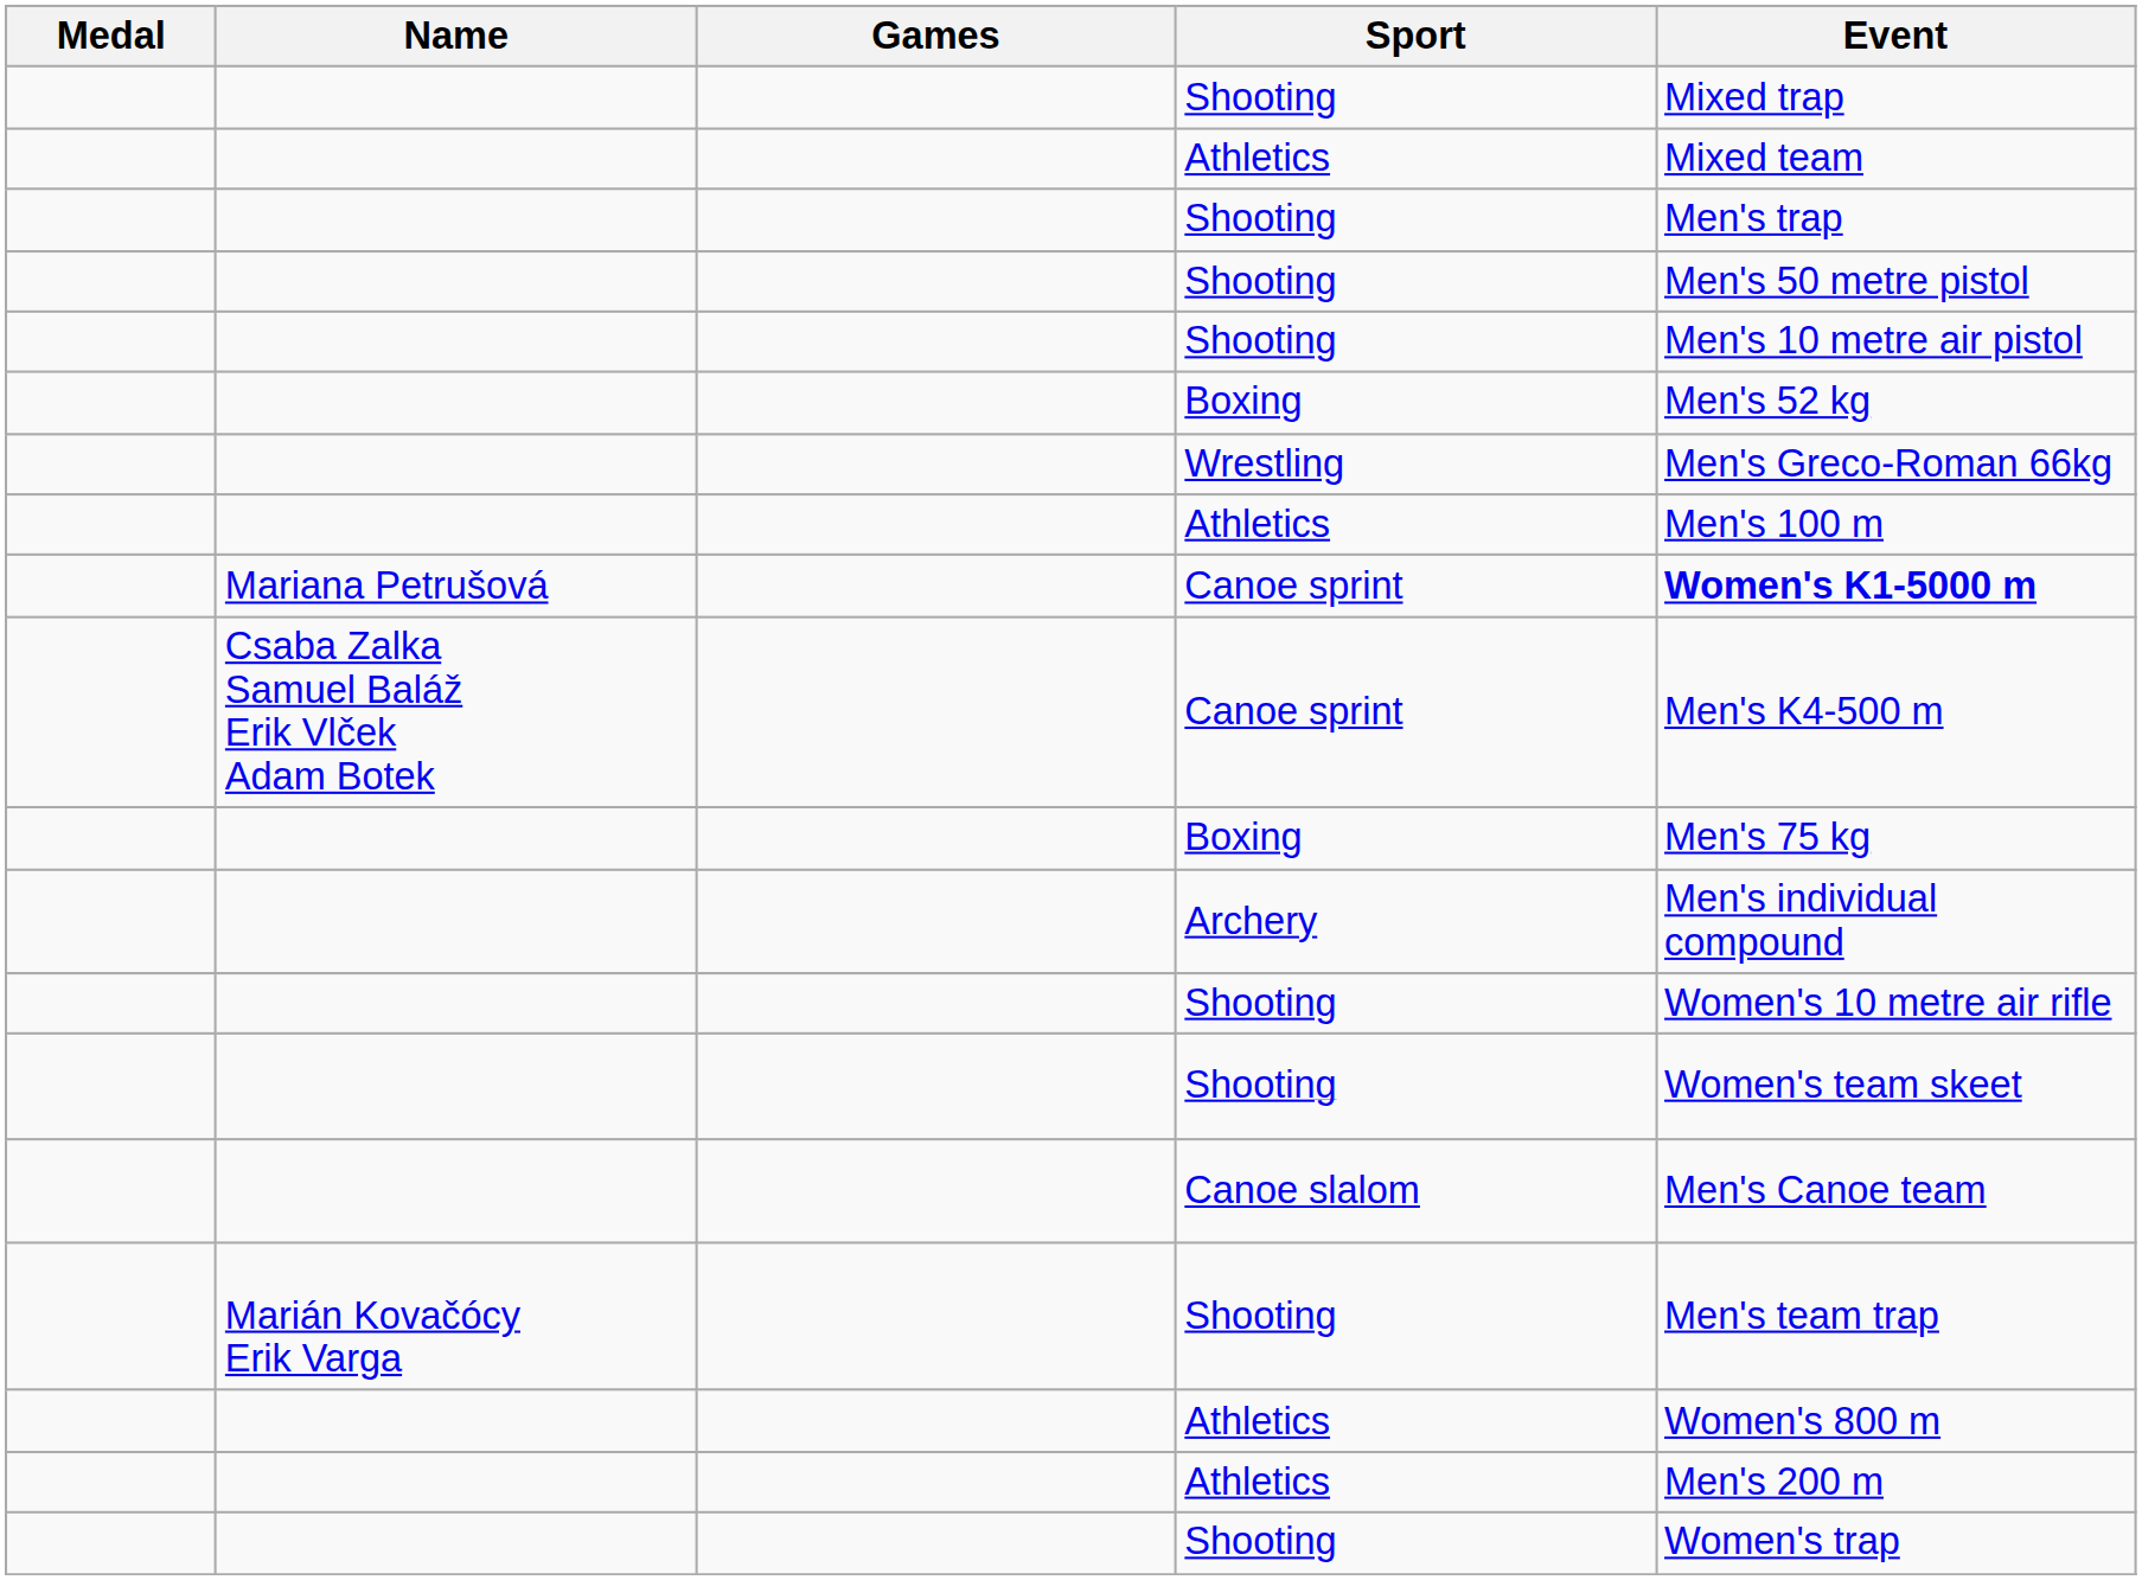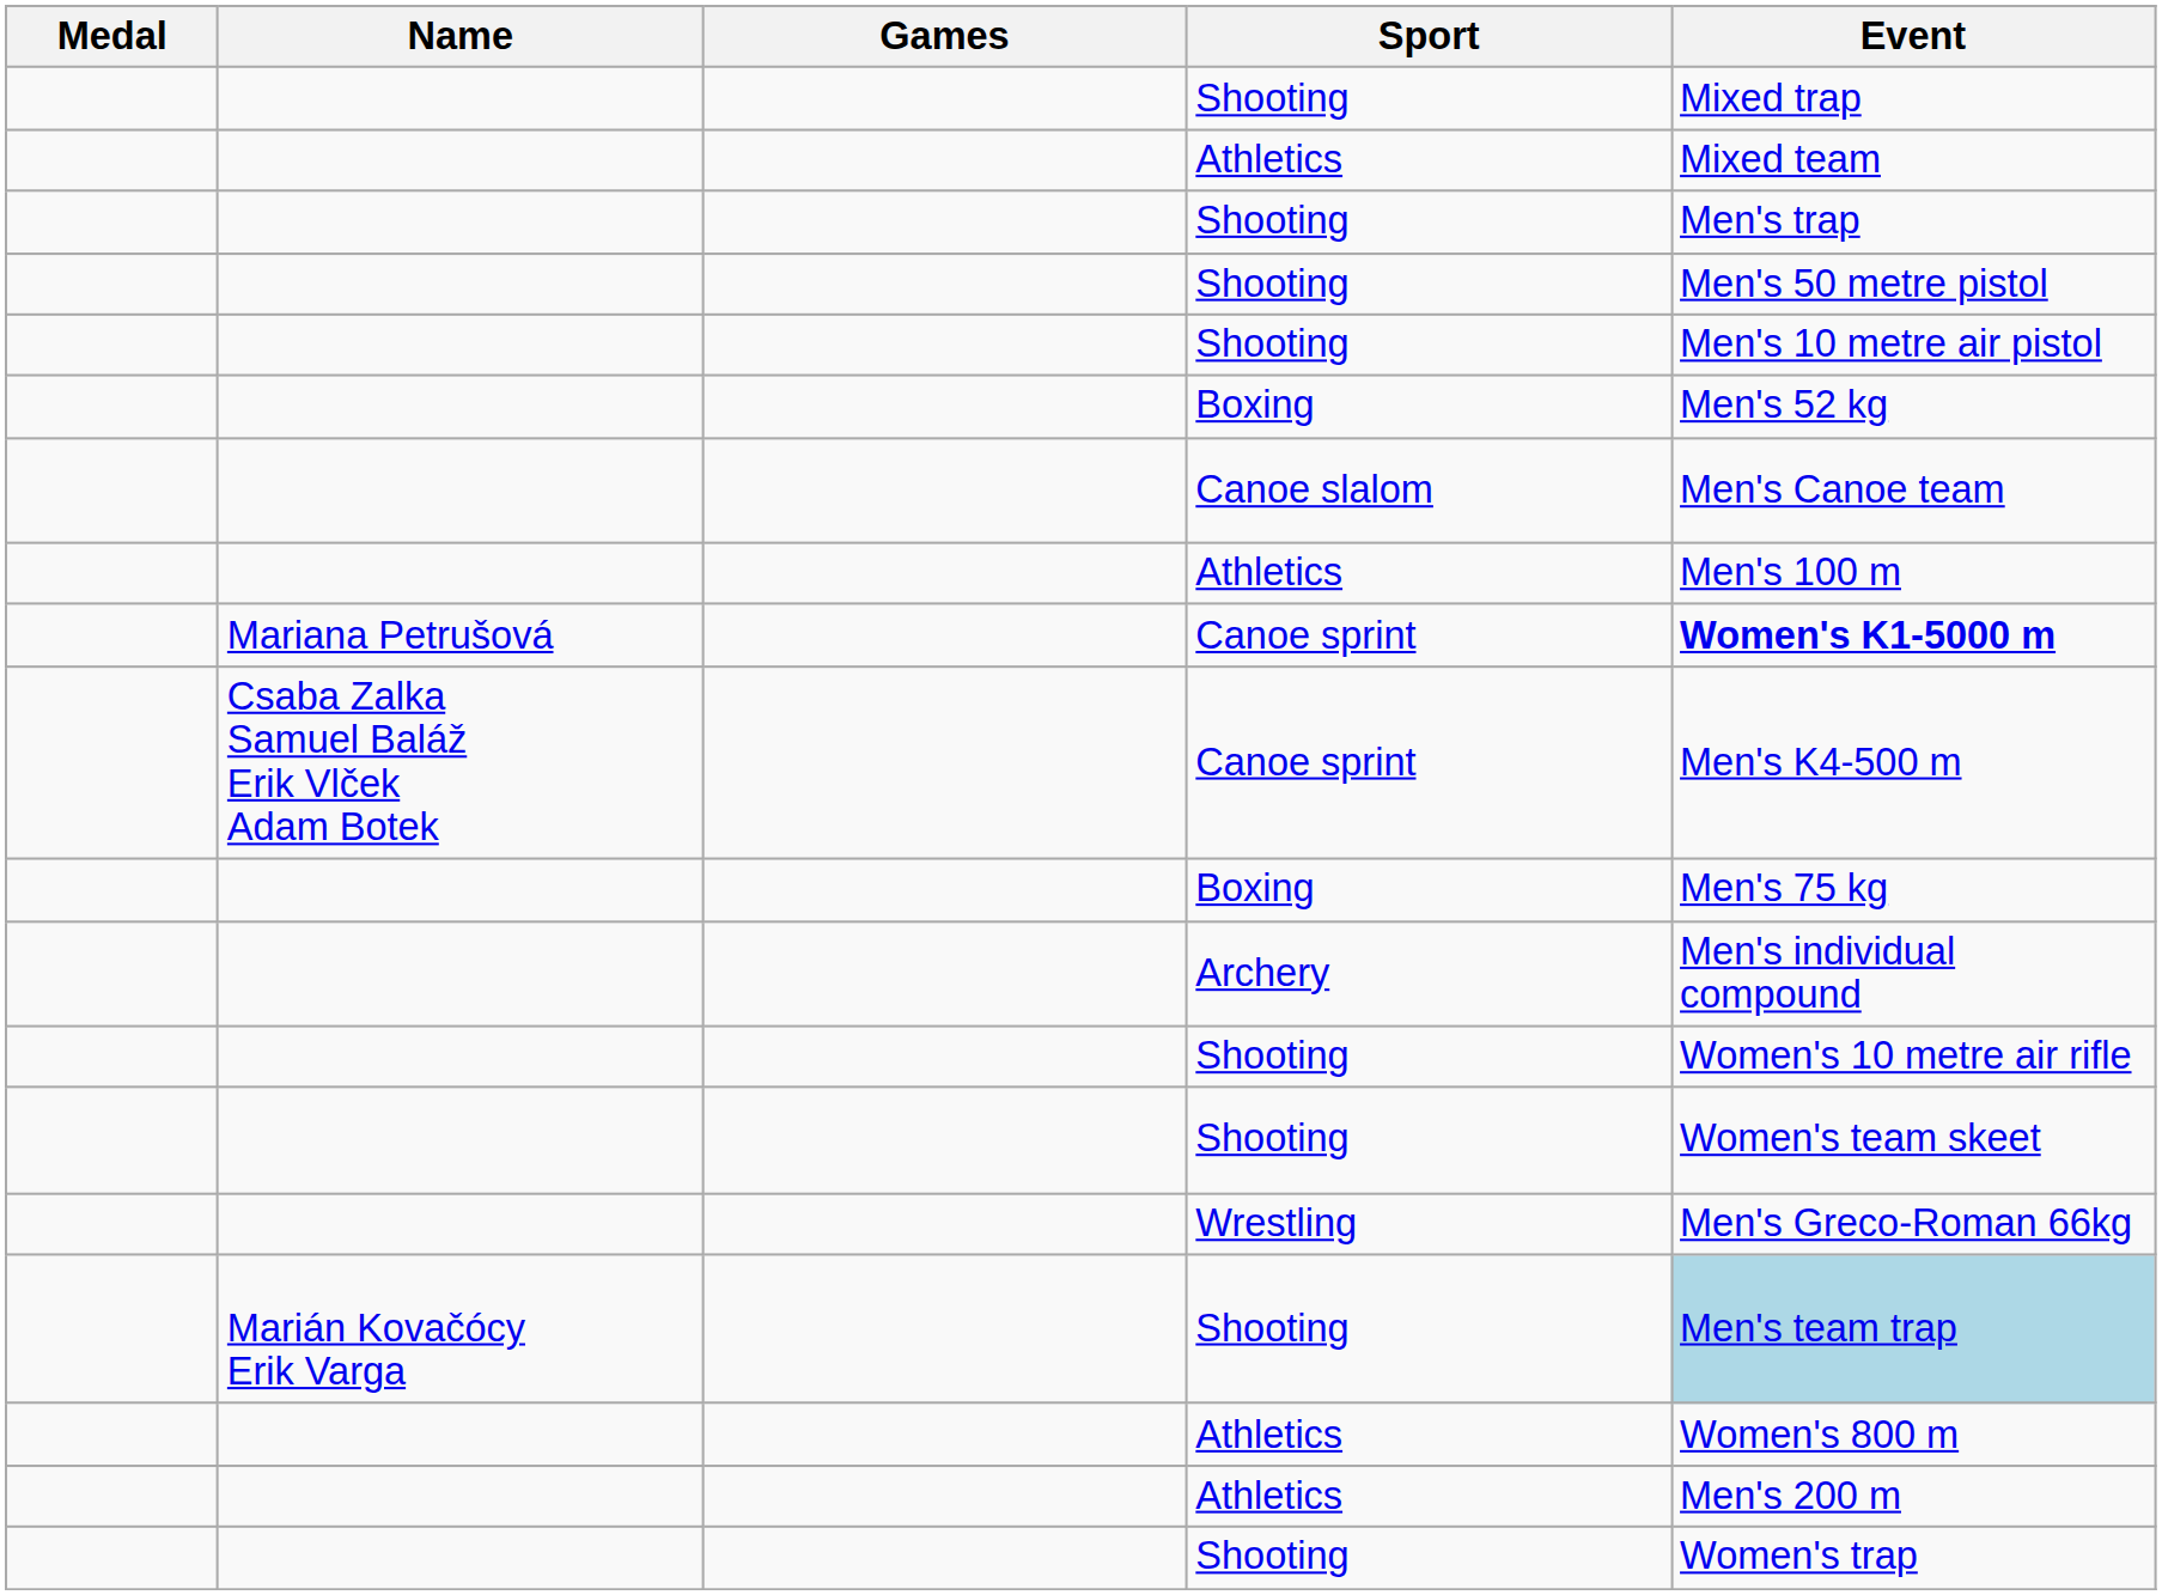 <table class="wikitable sortable">
 <tr>
 <th style="width:5em">Medal</th>
 <th style="width:12em">Name</th>
 <th style="width:12em">Games</th>
 <th style="width:12em">Sport</th>
 <th style="width:12em">Event</th>
 </tr>
 <tr>
 <td></td>
 <td><br></td>
 <td></td>
 <td> <a href='#'>Shooting</a></td>
 <td><a href='#'>Mixed trap</a></td>
 </tr>
 <tr>
 <td></td>
 <td></td>
 <td></td>
 <td> <a href='#'>Athletics</a></td>
 <td><a href='#'>Mixed team</a></td>
 </tr>
 <tr>
 <td></td>
 <td></td>
 <td></td>
 <td> <a href='#'>Shooting</a></td>
 <td><a href='#'>Men's trap</a></td>
 </tr>
 <tr>
 <td></td>
 <td></td>
 <td></td>
 <td> <a href='#'>Shooting</a></td>
 <td><a href='#'>Men's 50 metre pistol</a></td>
 </tr>
 <tr>
 <td></td>
 <td></td>
 <td></td>
 <td> <a href='#'>Shooting</a></td>
 <td><a href='#'>Men's 10 metre air pistol</a></td>
 </tr>
 <tr>
 <td></td>
 <td></td>
 <td></td>
 <td> <a href='#'>Boxing</a></td>
 <td><a href='#'>Men's 52 kg</a></td>
 </tr>
 <tr>
 <td></td>
+<td><br><br></td>
 <td></td>
-<td></td>
-<td> <a href='#'>Wrestling</a></td>
-<td><a href='#'>Men's Greco-Roman 66kg</a></td>
+<td> <a href='#'>Canoe slalom</a></td>
+<td><a href='#'>Men's Canoe team</a></td>
 </tr>
 <tr>
 <td></td>
 <td></td>
 <td></td>
 <td> <a href='#'>Athletics</a></td>
 <td><a href='#'>Men's 100 m</a></td>
 </tr>
 <tr>
 <td></td>
 <td><a href='#'>Mariana Petrušová</a></td>
 <td></td>
 <td> <a href='#'>Canoe sprint</a></td>
 <td><strong><a href='#'>Women's K1-5000 m</a></strong></td>
 </tr>
 <tr>
 <td></td>
 <td><a href='#'>Csaba Zalka</a><br><a href='#'>Samuel Baláž</a><br><a href='#'>Erik Vlček</a><br><a href='#'>Adam Botek</a></td>
 <td></td>
 <td> <a href='#'>Canoe sprint</a></td>
 <td><a href='#'>Men's K4-500 m</a></td>
 </tr>
 <tr>
 <td></td>
 <td></td>
 <td></td>
 <td> <a href='#'>Boxing</a></td>
 <td><a href='#'>Men's 75 kg</a></td>
 </tr>
 <tr>
 <td></td>
 <td></td>
 <td></td>
 <td> <a href='#'>Archery</a></td>
 <td><a href='#'>Men's individual compound</a></td>
 </tr>
 <tr>
 <td></td>
 <td></td>
 <td></td>
 <td> <a href='#'>Shooting</a></td>
 <td><a href='#'> Women's 10 metre air rifle</a></td>
 </tr>
 <tr>
 <td></td>
 <td><br><br></td>
 <td></td>
 <td> <a href='#'>Shooting</a></td>
 <td><a href='#'> Women's team skeet</a></td>
 </tr>
 <tr>
 <td></td>
-<td><br><br></td>
 <td></td>
-<td> <a href='#'>Canoe slalom</a></td>
-<td><a href='#'>Men's Canoe team</a></td>
+<td></td>
+<td> <a href='#'>Wrestling</a></td>
+<td><a href='#'>Men's Greco-Roman 66kg</a></td>
 </tr>
 <tr>
 <td></td>
 <td><br><a href='#'>Marián Kovačócy</a><br><a href='#'>Erik Varga</a></td>
 <td></td>
 <td> <a href='#'>Shooting</a></td>
-<td><a href='#'>Men's team trap</a></td>
+<td style="background: lightblue;"><a href='#'>Men's team trap</a></td>
 </tr>
 <tr>
 <td></td>
 <td></td>
 <td></td>
 <td> <a href='#'>Athletics</a></td>
 <td><a href='#'>Women's 800 m</a></td>
 </tr>
 <tr>
 <td></td>
 <td></td>
 <td></td>
 <td> <a href='#'>Athletics</a></td>
 <td><a href='#'>Men's 200 m</a></td>
 </tr>
 <tr>
 <td></td>
 <td></td>
 <td></td>
 <td> <a href='#'>Shooting</a></td>
 <td><a href='#'> Women's trap</a></td>
 </tr>
 <tr>
 </tr>
 </table>
